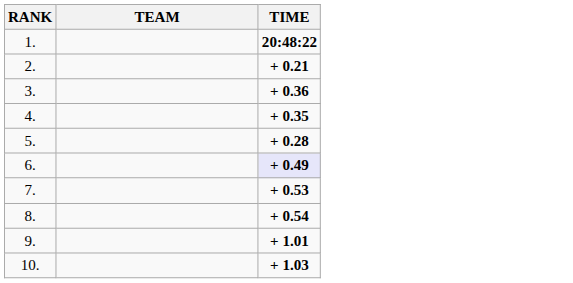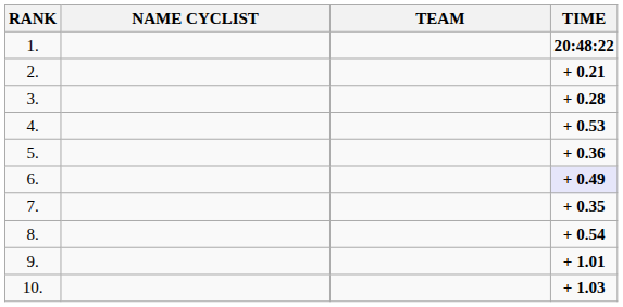 <table class="wikitable" style="font-size:95%;">
 <tr>
 <th>RANK</th>
+<th align="left" style="width: 16em">NAME CYCLIST</th>
 <th align="left" style="width: 13em">TEAM</th>
 <th>TIME</th>
 </tr>
 <tr>
 <td align="center">1.</td>
 <td></td>
+<td></td>
 <td align="center"><strong>20:48:22</strong></td>
 </tr>
 <tr>
 <td align="center">2.</td>
+<td></td>
 <td></td>
 <td align="center"><strong>+ 0.21</strong></td>
 </tr>
 <tr>
 <td align="center">3.</td>
 <td></td>
-<td align="center"><strong>+ 0.36</strong></td>
+<td></td>
+<td align="center"><strong>+ 0.28</strong></td>
 </tr>
 <tr>
 <td align="center">4.</td>
 <td></td>
-<td align="center"><strong>+ 0.35</strong></td>
+<td></td>
+<td align="center"><strong>+ 0.53</strong></td>
 </tr>
 <tr>
 <td align="center">5.</td>
 <td></td>
-<td align="center"><strong>+ 0.28</strong></td>
+<td></td>
+<td align="center"><strong>+ 0.36</strong></td>
 </tr>
 <tr>
 <td align="center">6.</td>
+<td></td>
 <td></td>
 <td align="center" style="background: lavender;"><strong>+ 0.49</strong></td>
 </tr>
 <tr>
 <td align="center">7.</td>
 <td></td>
-<td align="center"><strong>+ 0.53</strong></td>
+<td></td>
+<td align="center"><strong>+ 0.35</strong></td>
 </tr>
 <tr>
 <td align="center">8.</td>
+<td></td>
 <td></td>
 <td align="center"><strong>+ 0.54</strong></td>
 </tr>
 <tr>
 <td align="center">9.</td>
 <td></td>
+<td></td>
 <td align="center"><strong>+ 1.01</strong></td>
 </tr>
 <tr>
 <td align="center">10.</td>
 <td></td>
+<td></td>
 <td align="center"><strong>+ 1.03</strong></td>
 </tr>
 </table>
